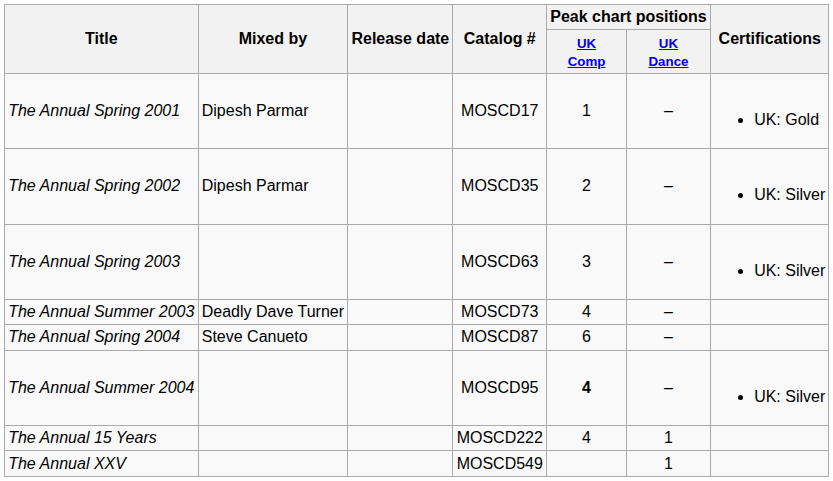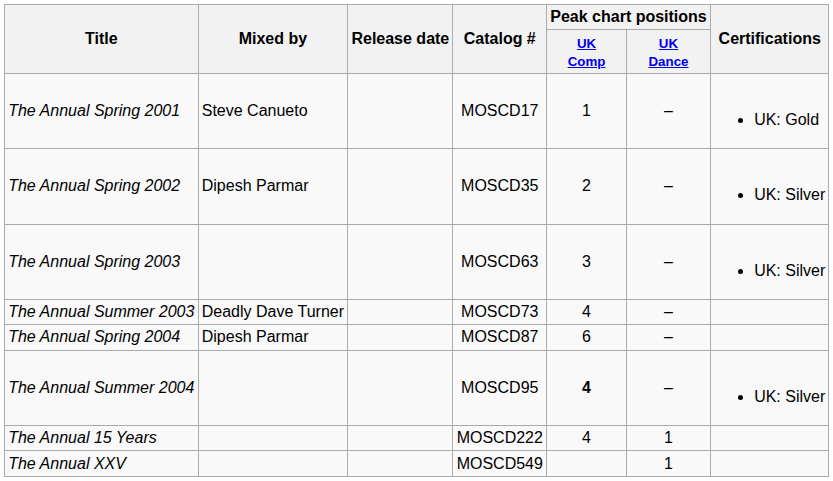 <table class="wikitable">
 <tr>
 <th rowspan="2">Title</th>
 <th rowspan="2">Mixed by</th>
 <th rowspan="2">Release date</th>
 <th rowspan="2">Catalog #</th>
 <th colspan="2">Peak chart positions</th>
 <th rowspan="2">Certifications</th>
 </tr>
 <tr>
 <th><small><a href='#'>UK <br>Comp</a></small> <br></th>
 <th><small><a href='#'>UK <br>Dance</a></small> <br></th>
 </tr>
 <tr>
 <td><em>The Annual Spring 2001</em></td>
-<td>Dipesh Parmar</td>
+<td>Steve Canueto</td>
 <td style="text-align:center;"></td>
 <td style="text-align:center;">MOSCD17</td>
 <td style="text-align:center;">1</td>
 <td style="text-align:center;">–</td>
 <td><br><ul><li>UK: Gold</li></ul></td>
 </tr>
 <tr>
 <td><em>The Annual Spring 2002</em></td>
 <td>Dipesh Parmar</td>
 <td style="text-align:center;"></td>
 <td style="text-align:center;">MOSCD35</td>
 <td style="text-align:center;">2</td>
 <td style="text-align:center;">–</td>
 <td><br><ul><li>UK: Silver</li></ul></td>
 </tr>
 <tr>
 <td><em>The Annual Spring 2003</em></td>
 <td></td>
 <td style="text-align:center;"></td>
 <td style="text-align:center;">MOSCD63</td>
 <td style="text-align:center;">3</td>
 <td style="text-align:center;">–</td>
 <td><br><ul><li>UK: Silver</li></ul></td>
 </tr>
 <tr>
 <td><em>The Annual Summer 2003</em></td>
 <td>Deadly Dave Turner</td>
 <td style="text-align:center;"></td>
 <td style="text-align:center;">MOSCD73</td>
 <td style="text-align:center;">4</td>
 <td style="text-align:center;">–</td>
 <td></td>
 </tr>
 <tr>
 <td><em>The Annual Spring 2004</em></td>
-<td>Steve Canueto</td>
+<td>Dipesh Parmar</td>
 <td style="text-align:center;"></td>
 <td style="text-align:center;">MOSCD87</td>
 <td style="text-align:center;">6</td>
 <td style="text-align:center;">–</td>
 <td></td>
 </tr>
 <tr>
 <td><em>The Annual Summer 2004</em></td>
 <td></td>
 <td style="text-align:center;"></td>
 <td style="text-align:center;">MOSCD95</td>
 <td style="text-align:center;"><strong>4</strong></td>
 <td style="text-align:center;">–</td>
 <td><br><ul><li>UK: Silver</li></ul></td>
 </tr>
 <tr>
 <td><em>The Annual 15 Years</em></td>
 <td></td>
 <td style="text-align:center;"></td>
 <td style="text-align:center;">MOSCD222</td>
 <td style="text-align:center;">4</td>
 <td style="text-align:center;">1</td>
 <td></td>
 </tr>
 <tr>
 <td><em>The Annual XXV</em></td>
 <td></td>
 <td style="text-align:center;"></td>
 <td style="text-align:center;">MOSCD549</td>
 <td style="text-align:center;"></td>
 <td style="text-align:center;">1</td>
 <td></td>
 </tr>
 </table>
